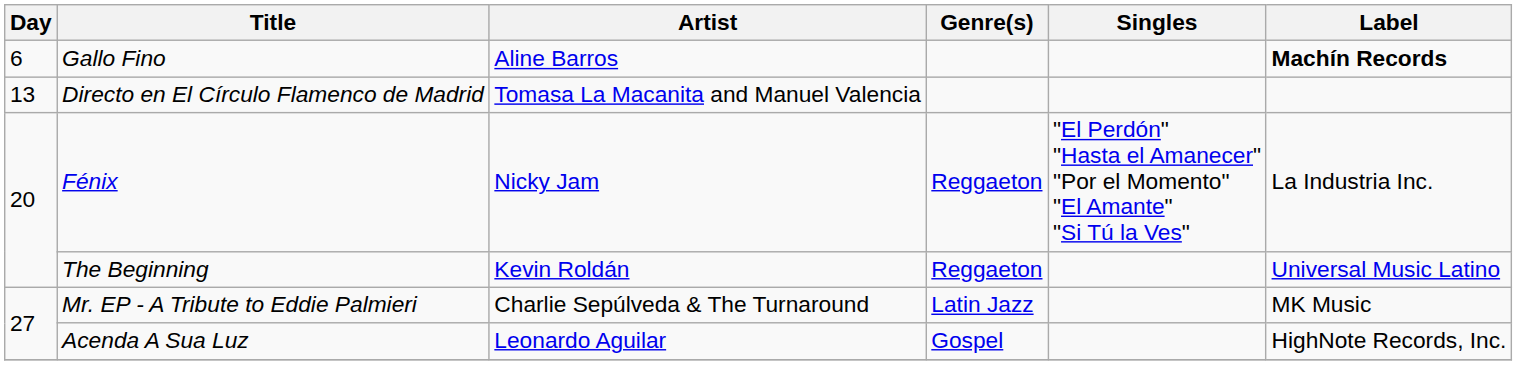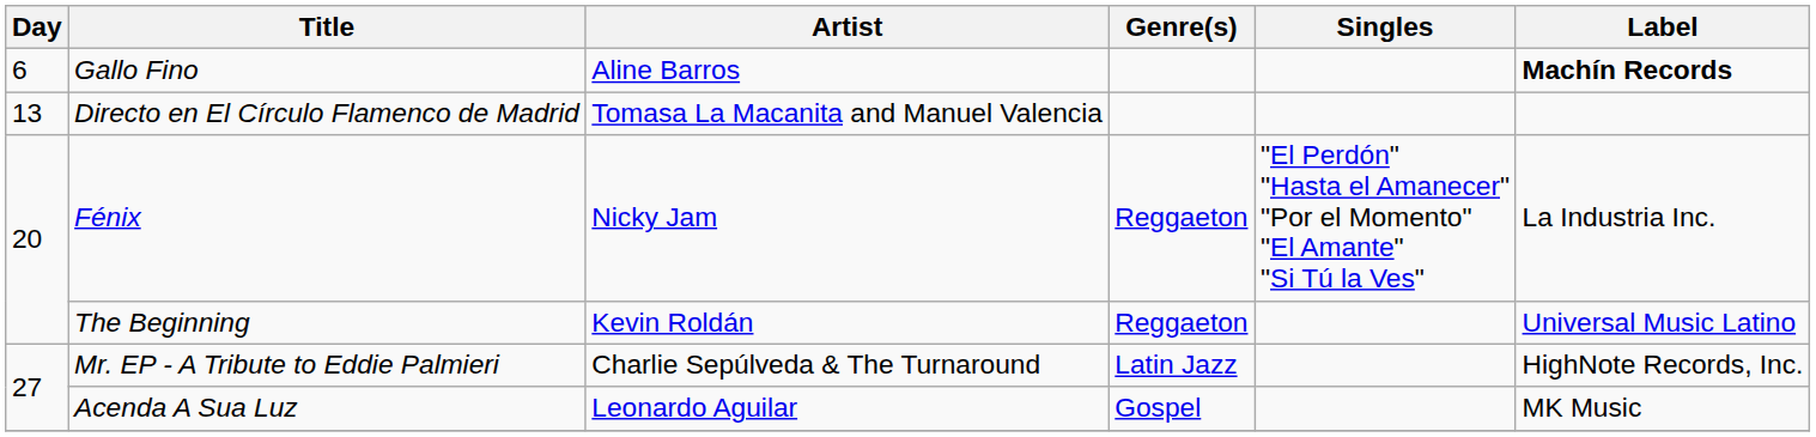 <table class="wikitable sortable" style="text-align: left;">
 <tr>
 <th>Day</th>
 <th>Title</th>
 <th>Artist</th>
 <th>Genre(s)</th>
 <th>Singles</th>
 <th>Label</th>
 </tr>
 <tr>
 <td>6</td>
 <td><em>Gallo Fino</em></td>
 <td><a href='#'>Aline Barros</a></td>
 <td></td>
 <td></td>
 <td><strong>Machín Records</strong></td>
 </tr>
 <tr>
 <td>13</td>
 <td><em>Directo en El Círculo Flamenco de Madrid</em></td>
 <td><a href='#'>Tomasa La Macanita</a> and Manuel Valencia</td>
 <td></td>
 <td></td>
 <td></td>
 </tr>
 <tr>
 <td rowspan="2">20</td>
 <td><em><a href='#'>Fénix</a></em></td>
 <td><a href='#'>Nicky Jam</a></td>
 <td><a href='#'>Reggaeton</a></td>
 <td>"<a href='#'>El Perdón</a>"<br>"<a href='#'>Hasta el Amanecer</a>"<br>"Por el Momento"<br>"<a href='#'>El Amante</a>"<br>"<a href='#'>Si Tú la Ves</a>"</td>
 <td>La Industria Inc.</td>
 </tr>
 <tr>
 <td><em>The Beginning</em></td>
 <td><a href='#'>Kevin Roldán</a></td>
 <td><a href='#'>Reggaeton</a></td>
 <td></td>
 <td><a href='#'>Universal Music Latino</a></td>
 </tr>
 <tr>
 <td rowspan="2">27</td>
 <td><em>Mr. EP - A Tribute to Eddie Palmieri</em></td>
 <td>Charlie Sepúlveda & The Turnaround</td>
 <td><a href='#'>Latin Jazz</a></td>
 <td></td>
-<td>MK Music</td>
+<td>HighNote Records, Inc.</td>
 </tr>
 <tr>
 <td><em>Acenda A Sua Luz</em></td>
 <td><a href='#'>Leonardo Aguilar</a></td>
 <td><a href='#'>Gospel</a></td>
 <td></td>
-<td>HighNote Records, Inc.</td>
+<td>MK Music</td>
 </tr>
 <tr>
 </tr>
 </table>
